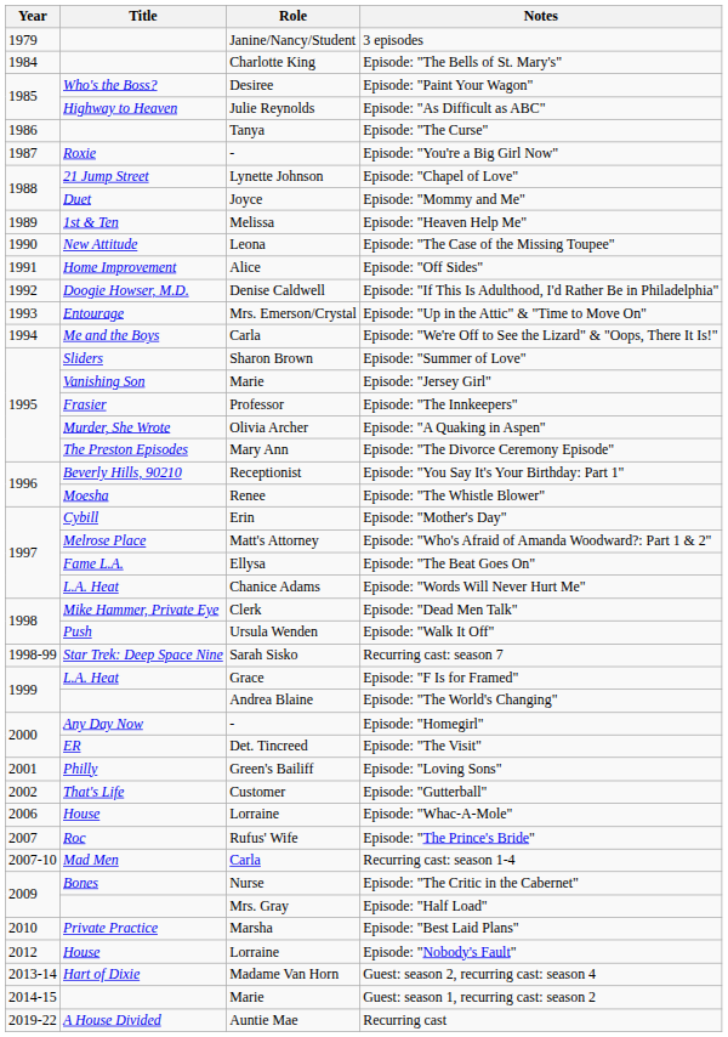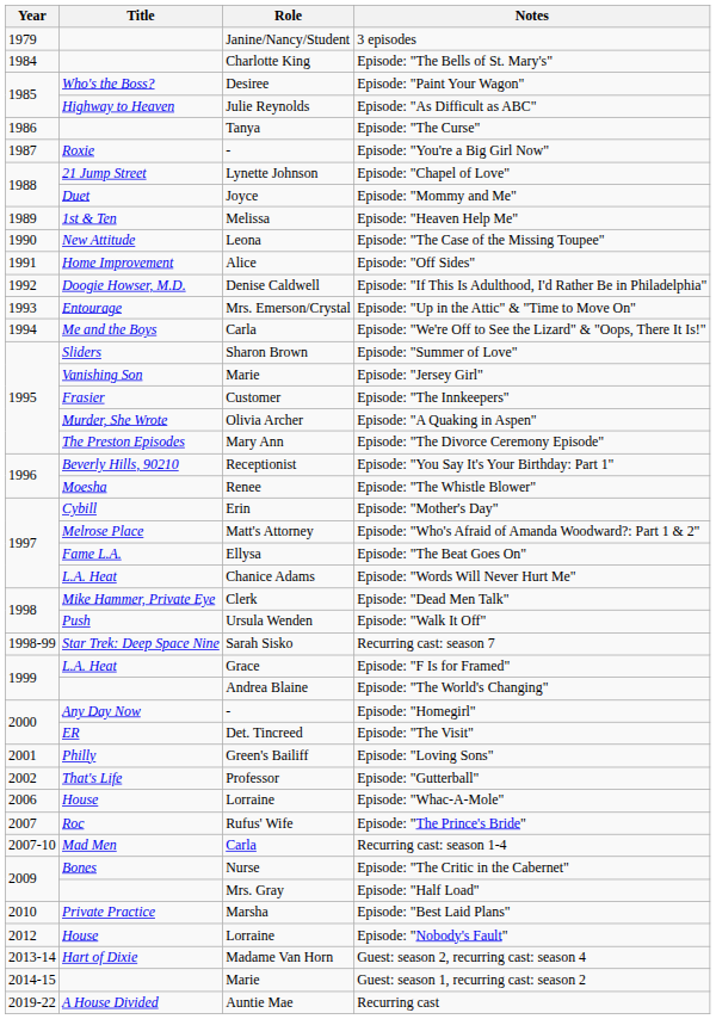 <table class="wikitable sortable">
 <tr>
 <th>Year</th>
 <th>Title</th>
 <th>Role</th>
 <th class="unsortable">Notes</th>
 </tr>
 <tr>
 <td>1979</td>
 <td><em></em></td>
 <td>Janine/Nancy/Student</td>
 <td>3 episodes</td>
 </tr>
 <tr>
 <td>1984</td>
 <td><em></em></td>
 <td>Charlotte King</td>
 <td>Episode: "The Bells of St. Mary's"</td>
 </tr>
 <tr>
 <td rowspan="2">1985</td>
 <td><em><a href='#'>Who's the Boss?</a></em></td>
 <td>Desiree</td>
 <td>Episode: "Paint Your Wagon"</td>
 </tr>
 <tr>
 <td><em><a href='#'>Highway to Heaven</a></em></td>
 <td>Julie Reynolds</td>
 <td>Episode: "As Difficult as ABC"</td>
 </tr>
 <tr>
 <td>1986</td>
 <td><em></em></td>
 <td>Tanya</td>
 <td>Episode: "The Curse"</td>
 </tr>
 <tr>
 <td>1987</td>
 <td><em><a href='#'>Roxie</a></em></td>
 <td>-</td>
 <td>Episode: "You're a Big Girl Now"</td>
 </tr>
 <tr>
 <td rowspan="2">1988</td>
 <td><em><a href='#'>21 Jump Street</a></em></td>
 <td>Lynette Johnson</td>
 <td>Episode: "Chapel of Love"</td>
 </tr>
 <tr>
 <td><em><a href='#'>Duet</a></em></td>
 <td>Joyce</td>
 <td>Episode: "Mommy and Me"</td>
 </tr>
 <tr>
 <td>1989</td>
 <td><em><a href='#'>1st & Ten</a></em></td>
 <td>Melissa</td>
 <td>Episode: "Heaven Help Me"</td>
 </tr>
 <tr>
 <td>1990</td>
 <td><em><a href='#'>New Attitude</a></em></td>
 <td>Leona</td>
 <td>Episode: "The Case of the Missing Toupee"</td>
 </tr>
 <tr>
 <td>1991</td>
 <td><em><a href='#'>Home Improvement</a></em></td>
 <td>Alice</td>
 <td>Episode: "Off Sides"</td>
 </tr>
 <tr>
 <td>1992</td>
 <td><em><a href='#'>Doogie Howser, M.D.</a></em></td>
 <td>Denise Caldwell</td>
 <td>Episode: "If This Is Adulthood, I'd Rather Be in Philadelphia"</td>
 </tr>
 <tr>
 <td>1993</td>
 <td><em><a href='#'>Entourage</a></em></td>
 <td>Mrs. Emerson/Crystal</td>
 <td>Episode: "Up in the Attic" & "Time to Move On"</td>
 </tr>
 <tr>
 <td>1994</td>
 <td><em><a href='#'>Me and the Boys</a></em></td>
 <td>Carla</td>
 <td>Episode: "We're Off to See the Lizard" & "Oops, There It Is!"</td>
 </tr>
 <tr>
 <td rowspan="5">1995</td>
 <td><em><a href='#'>Sliders</a></em></td>
 <td>Sharon Brown</td>
 <td>Episode: "Summer of Love"</td>
 </tr>
 <tr>
 <td><em><a href='#'>Vanishing Son</a></em></td>
 <td>Marie</td>
 <td>Episode: "Jersey Girl"</td>
 </tr>
 <tr>
 <td><em><a href='#'>Frasier</a></em></td>
-<td>Professor</td>
+<td>Customer</td>
 <td>Episode: "The Innkeepers"</td>
 </tr>
 <tr>
 <td><em><a href='#'>Murder, She Wrote</a></em></td>
 <td>Olivia Archer</td>
 <td>Episode: "A Quaking in Aspen"</td>
 </tr>
 <tr>
 <td><em><a href='#'>The Preston Episodes</a></em></td>
 <td>Mary Ann</td>
 <td>Episode: "The Divorce Ceremony Episode"</td>
 </tr>
 <tr>
 <td rowspan="2">1996</td>
 <td><em><a href='#'>Beverly Hills, 90210</a></em></td>
 <td>Receptionist</td>
 <td>Episode: "You Say It's Your Birthday: Part 1"</td>
 </tr>
 <tr>
 <td><em><a href='#'>Moesha</a></em></td>
 <td>Renee</td>
 <td>Episode: "The Whistle Blower"</td>
 </tr>
 <tr>
 <td rowspan="4">1997</td>
 <td><em><a href='#'>Cybill</a></em></td>
 <td>Erin</td>
 <td>Episode: "Mother's Day"</td>
 </tr>
 <tr>
 <td><em><a href='#'>Melrose Place</a></em></td>
 <td>Matt's Attorney</td>
 <td>Episode: "Who's Afraid of Amanda Woodward?: Part 1 & 2"</td>
 </tr>
 <tr>
 <td><em><a href='#'>Fame L.A.</a></em></td>
 <td>Ellysa</td>
 <td>Episode: "The Beat Goes On"</td>
 </tr>
 <tr>
 <td><em><a href='#'>L.A. Heat</a></em></td>
 <td>Chanice Adams</td>
 <td>Episode: "Words Will Never Hurt Me"</td>
 </tr>
 <tr>
 <td rowspan="2">1998</td>
 <td><em><a href='#'>Mike Hammer, Private Eye</a></em></td>
 <td>Clerk</td>
 <td>Episode: "Dead Men Talk"</td>
 </tr>
 <tr>
 <td><em><a href='#'>Push</a></em></td>
 <td>Ursula Wenden</td>
 <td>Episode: "Walk It Off"</td>
 </tr>
 <tr>
 <td>1998-99</td>
 <td><em><a href='#'>Star Trek: Deep Space Nine</a></em></td>
 <td>Sarah Sisko</td>
 <td>Recurring cast: season 7</td>
 </tr>
 <tr>
 <td rowspan="2">1999</td>
 <td><em><a href='#'>L.A. Heat</a></em></td>
 <td>Grace</td>
 <td>Episode: "F Is for Framed"</td>
 </tr>
 <tr>
 <td><em></em></td>
 <td>Andrea Blaine</td>
 <td>Episode: "The World's Changing"</td>
 </tr>
 <tr>
 <td rowspan="2">2000</td>
 <td><em><a href='#'>Any Day Now</a></em></td>
 <td>-</td>
 <td>Episode: "Homegirl"</td>
 </tr>
 <tr>
 <td><em><a href='#'>ER</a></em></td>
 <td>Det. Tincreed</td>
 <td>Episode: "The Visit"</td>
 </tr>
 <tr>
 <td>2001</td>
 <td><em><a href='#'>Philly</a></em></td>
 <td>Green's Bailiff</td>
 <td>Episode: "Loving Sons"</td>
 </tr>
 <tr>
 <td>2002</td>
 <td><em><a href='#'>That's Life</a></em></td>
-<td>Customer</td>
+<td>Professor</td>
 <td>Episode: "Gutterball"</td>
 </tr>
 <tr>
 <td>2006</td>
 <td><em><a href='#'>House</a></em></td>
 <td>Lorraine</td>
 <td>Episode: "Whac-A-Mole"</td>
 </tr>
 <tr>
 <td>2007</td>
 <td><em><a href='#'>Roc</a></em></td>
 <td>Rufus' Wife</td>
 <td>Episode: "<a href='#'>The Prince's Bride</a>"</td>
 </tr>
 <tr>
 <td>2007-10</td>
 <td><em><a href='#'>Mad Men</a></em></td>
 <td><a href='#'>Carla</a></td>
 <td>Recurring cast: season 1-4</td>
 </tr>
 <tr>
 <td rowspan="2">2009</td>
 <td><em><a href='#'>Bones</a></em></td>
 <td>Nurse</td>
 <td>Episode: "The Critic in the Cabernet"</td>
 </tr>
 <tr>
 <td><em></em></td>
 <td>Mrs. Gray</td>
 <td>Episode: "Half Load"</td>
 </tr>
 <tr>
 <td>2010</td>
 <td><em><a href='#'>Private Practice</a></em></td>
 <td>Marsha</td>
 <td>Episode: "Best Laid Plans"</td>
 </tr>
 <tr>
 <td>2012</td>
 <td><em><a href='#'>House</a></em></td>
 <td>Lorraine</td>
 <td>Episode: "<a href='#'>Nobody's Fault</a>"</td>
 </tr>
 <tr>
 <td>2013-14</td>
 <td><em><a href='#'>Hart of Dixie</a></em></td>
 <td>Madame Van Horn</td>
 <td>Guest: season 2, recurring cast: season 4</td>
 </tr>
 <tr>
 <td>2014-15</td>
 <td><em></em></td>
 <td>Marie</td>
 <td>Guest: season 1, recurring cast: season 2</td>
 </tr>
 <tr>
 <td>2019-22</td>
 <td><em><a href='#'>A House Divided</a></em></td>
 <td>Auntie Mae</td>
 <td>Recurring cast</td>
 </tr>
 </table>
